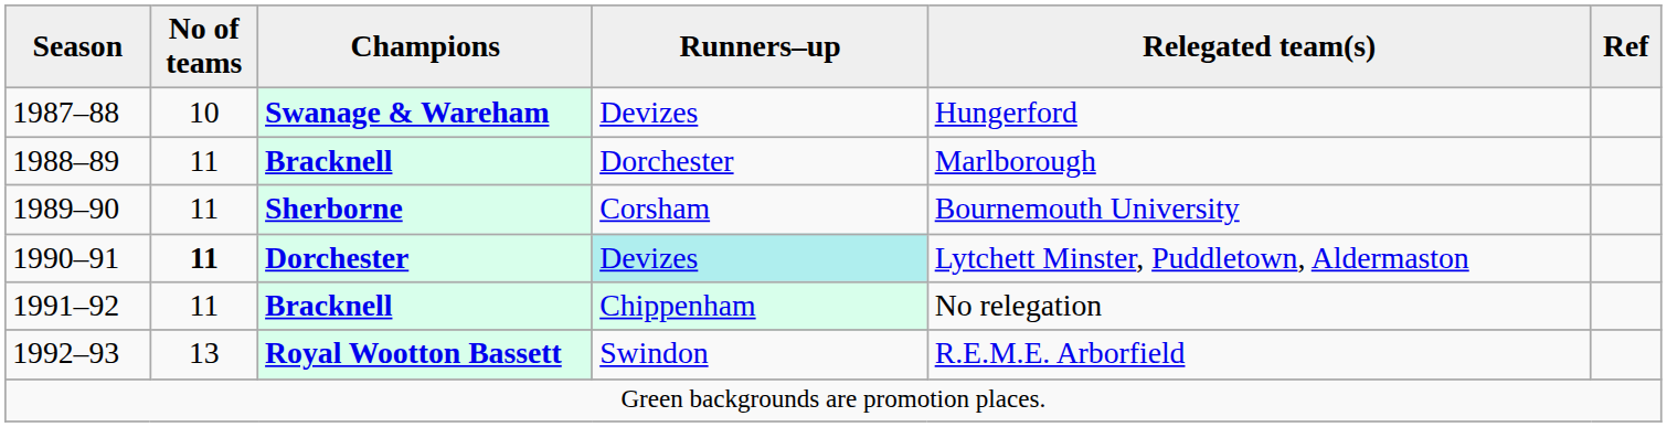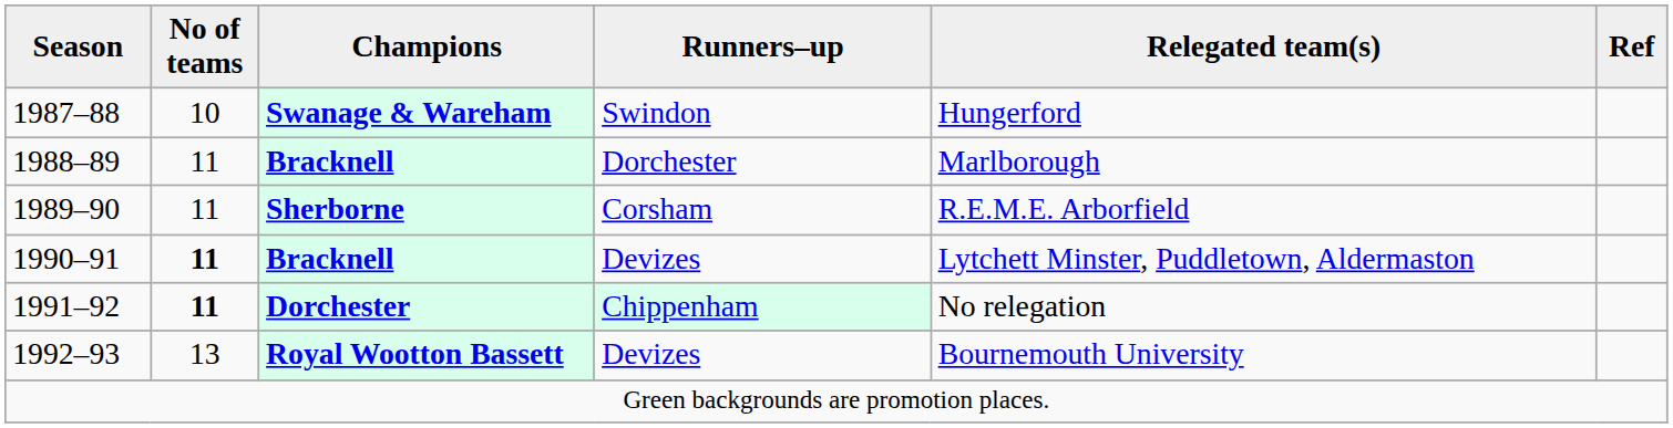 <table class="wikitable" style="text-align: left;">
 <tr>
 <th style="background:#efefef; width:70px;">Season</th>
 <th style="background:#efefef; width:50px;">No of teams</th>
 <th style="background:#efefef; width:175px;">Champions</th>
 <th style="background:#efefef; width:175px;">Runners–up</th>
 <th style="background:#efefef; width:360px;">Relegated team(s)</th>
 <th style="background:#efefef; width:30px;">Ref</th>
 </tr>
 <tr align="left">
 <td>1987–88</td>
 <td style="text-align: center;">10</td>
 <td style="background:#d8ffeb;"><strong><a href='#'>Swanage & Wareham</a></strong></td>
-<td><a href='#'>Devizes</a></td>
+<td><a href='#'>Swindon</a></td>
 <td><a href='#'>Hungerford</a></td>
 <td></td>
 </tr>
 <tr>
 <td>1988–89</td>
 <td style="text-align: center;">11</td>
 <td style="background:#d8ffeb;"><strong><a href='#'>Bracknell</a></strong></td>
 <td><a href='#'>Dorchester</a></td>
 <td><a href='#'>Marlborough</a></td>
 <td></td>
 </tr>
 <tr>
 <td>1989–90</td>
 <td style="text-align: center;">11</td>
 <td style="background:#d8ffeb;"><strong><a href='#'>Sherborne</a></strong></td>
 <td><a href='#'>Corsham</a></td>
-<td><a href='#'>Bournemouth University</a></td>
+<td><a href='#'>R.E.M.E. Arborfield</a></td>
 <td></td>
 </tr>
 <tr>
 <td>1990–91</td>
 <td style="text-align: center;"><strong>11</strong></td>
-<td style="background:#d8ffeb;"><strong><a href='#'>Dorchester</a></strong></td>
-<td style="background: paleturquoise;"><a href='#'>Devizes</a></td>
+<td style="background:#d8ffeb;"><strong><a href='#'>Bracknell</a></strong></td>
+<td><a href='#'>Devizes</a></td>
 <td><a href='#'>Lytchett Minster</a>, <a href='#'>Puddletown</a>, <a href='#'>Aldermaston</a></td>
 <td></td>
 </tr>
 <tr>
 <td>1991–92</td>
-<td style="text-align: center;">11</td>
-<td style="background:#d8ffeb;"><strong><a href='#'>Bracknell</a></strong></td>
+<td style="text-align: center;"><strong>11</strong></td>
+<td style="background:#d8ffeb;"><strong><a href='#'>Dorchester</a></strong></td>
 <td style="background:#d8ffeb;"><a href='#'>Chippenham</a></td>
 <td>No relegation</td>
 <td></td>
 </tr>
 <tr>
 <td>1992–93</td>
 <td style="text-align: center;">13</td>
 <td style="background:#d8ffeb;"><strong><a href='#'>Royal Wootton Bassett</a></strong></td>
-<td><a href='#'>Swindon</a></td>
-<td><a href='#'>R.E.M.E. Arborfield</a></td>
+<td><a href='#'>Devizes</a></td>
+<td><a href='#'>Bournemouth University</a></td>
 <td></td>
 </tr>
 <tr>
 <td colspan="6" style="border:0; font-size:smaller; text-align:center;">Green backgrounds are promotion places.</td>
 </tr>
 </table>
